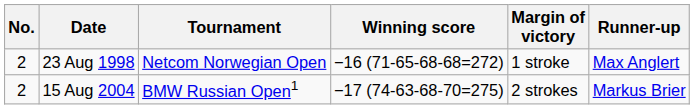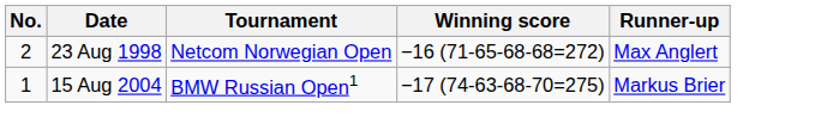 <table class="wikitable" style="font-size:95%;">
 <tr>
 <th>No.</th>
 <th>Date</th>
 <th>Tournament</th>
 <th>Winning score</th>
-<th>Margin of<br>victory</th>
 <th>Runner-up</th>
 </tr>
 <tr>
 <td align=center>2</td>
 <td align=right>23 Aug <a href='#'>1998</a></td>
 <td><a href='#'>Netcom Norwegian Open</a></td>
 <td>−16 (71-65-68-68=272)</td>
-<td>1 stroke</td>
 <td> <a href='#'>Max Anglert</a></td>
 </tr>
 <tr>
-<td align=center>2</td>
+<td align=center>1</td>
 <td align=right>15 Aug <a href='#'>2004</a></td>
 <td><a href='#'>BMW Russian Open</a><sup>1</sup></td>
 <td>−17 (74-63-68-70=275)</td>
-<td>2 strokes</td>
 <td> <a href='#'>Markus Brier</a></td>
 </tr>
 </table>
